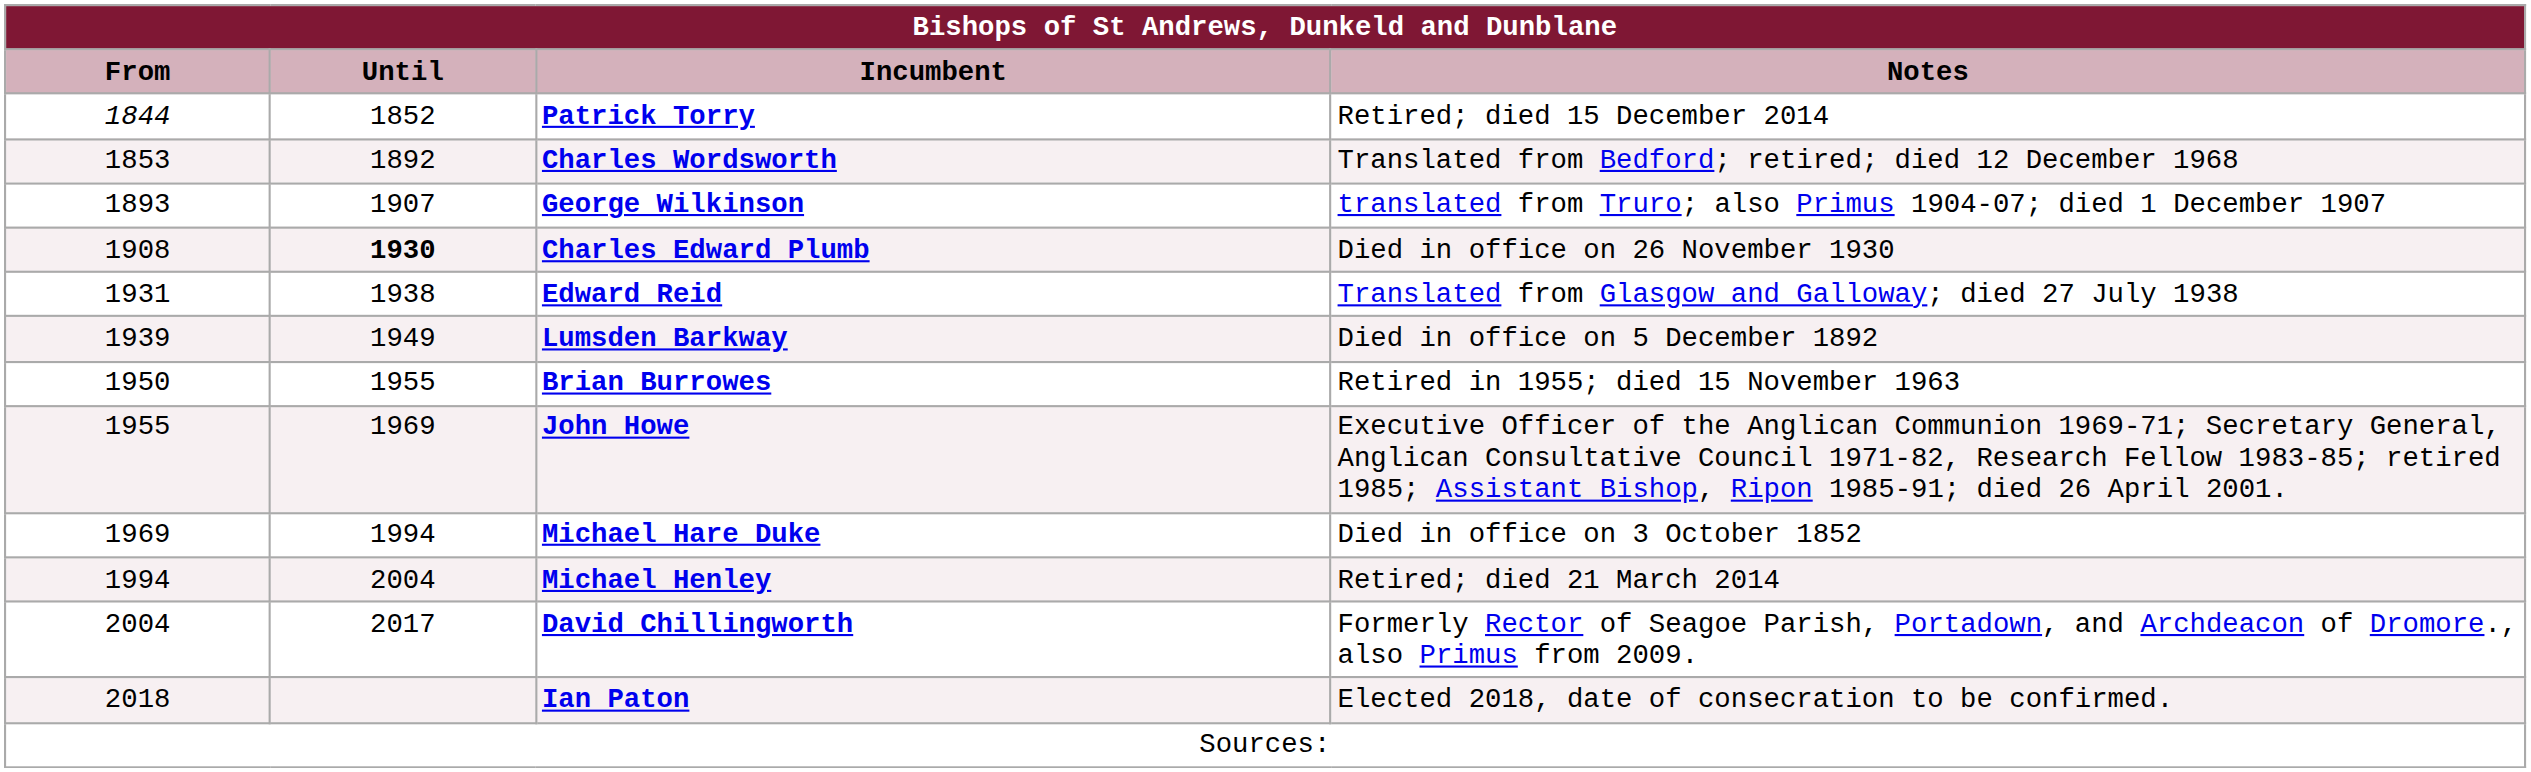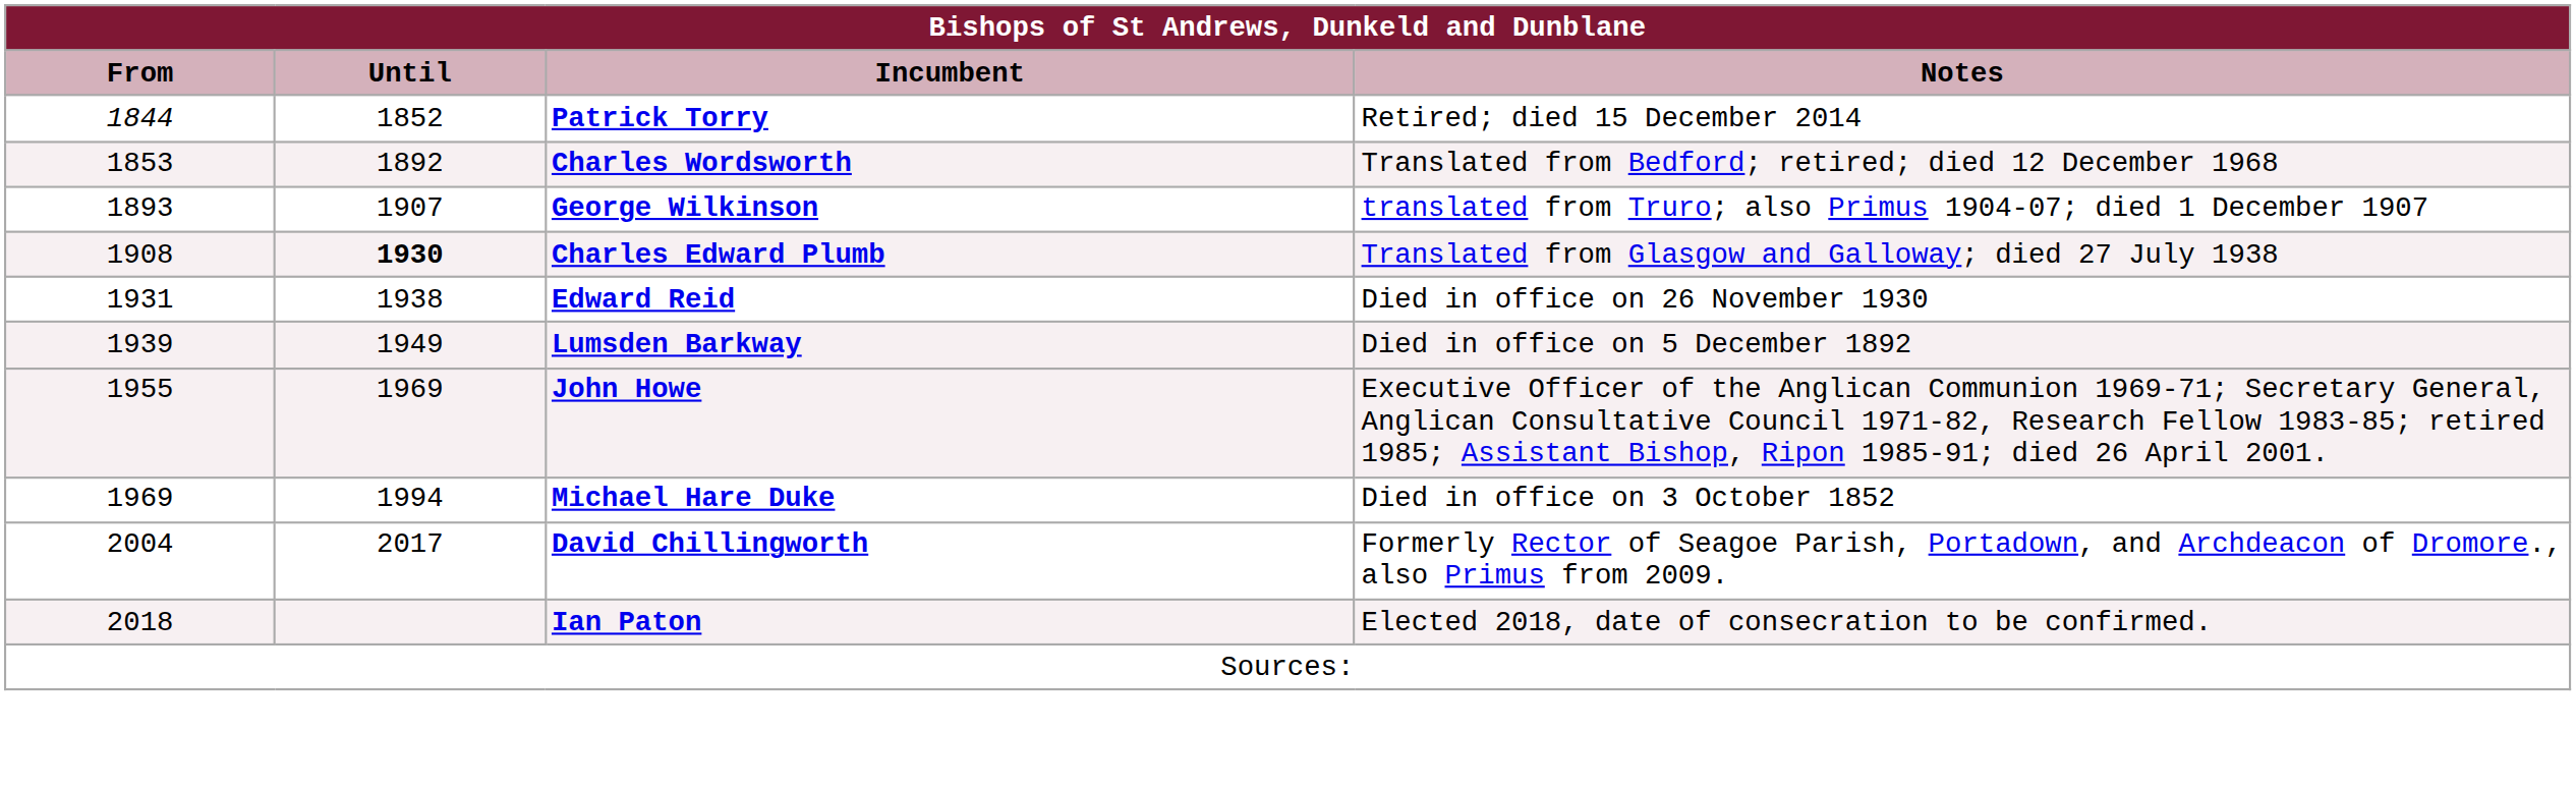 <table class="wikitable" style="width:95%;" border="1" cellpadding="2">
 <tr>
 <th colspan="4" style="background-color: #7F1734; color: white;">Bishops of St Andrews, Dunkeld and Dunblane</th>
 </tr>
 <tr valign=center>
 <th style="background-color:#D4B1BB" width="10%">From</th>
 <th style="background-color:#D4B1BB" width="10%">Until</th>
 <th style="background-color:#D4B1BB" width="30%">Incumbent</th>
 <th style="background-color:#D4B1BB" width="45%">Notes</th>
 </tr>
 <tr valign=top bgcolor="white">
 <td align=center><em>1844</em></td>
 <td align=center>1852</td>
 <td><strong><a href='#'>Patrick Torry</a></strong></td>
 <td>Retired; died 15 December 2014</td>
 </tr>
 <tr valign=top bgcolor="#F7F0F2">
 <td align=center>1853</td>
 <td align=center>1892</td>
 <td><strong><a href='#'>Charles Wordsworth</a></strong></td>
 <td>Translated from <a href='#'>Bedford</a>; retired; died 12 December 1968</td>
 </tr>
 <tr valign=top bgcolor="white">
 <td align=center>1893</td>
 <td align=center>1907</td>
 <td><strong><a href='#'>George Wilkinson</a></strong></td>
 <td><a href='#'>translated</a> from <a href='#'>Truro</a>; also <a href='#'>Primus</a> 1904-07; died 1 December 1907</td>
 </tr>
 <tr valign=top bgcolor="#F7F0F2">
 <td align=center>1908</td>
 <td align=center><strong>1930</strong></td>
 <td><strong><a href='#'>Charles Edward Plumb</a></strong></td>
-<td>Died in office on 26 November 1930</td>
+<td><a href='#'>Translated</a> from <a href='#'>Glasgow and Galloway</a>; died 27 July 1938</td>
 </tr>
 <tr valign=top bgcolor="white">
 <td align=center>1931</td>
 <td align=center>1938</td>
 <td><strong><a href='#'>Edward Reid</a></strong></td>
-<td><a href='#'>Translated</a> from <a href='#'>Glasgow and Galloway</a>; died 27 July 1938</td>
+<td>Died in office on 26 November 1930</td>
 </tr>
 <tr valign=top bgcolor="#F7F0F2">
 <td align=center>1939</td>
 <td align=center>1949</td>
 <td><strong><a href='#'>Lumsden Barkway</a></strong></td>
 <td>Died in office on 5 December 1892</td>
-</tr>
-<tr valign=top bgcolor="white">
-<td align=center>1950</td>
-<td align=center>1955</td>
-<td><strong><a href='#'>Brian Burrowes</a></strong></td>
-<td>Retired in 1955; died 15 November 1963</td>
 </tr>
 <tr valign=top bgcolor="#F7F0F2">
 <td align=center>1955</td>
 <td align=center>1969</td>
 <td><strong><a href='#'>John Howe</a></strong></td>
 <td>Executive Officer of the Anglican Communion 1969-71; Secretary General, Anglican Consultative Council 1971-82, Research Fellow 1983-85; retired 1985; <a href='#'>Assistant Bishop</a>, <a href='#'>Ripon</a> 1985-91; died 26 April 2001.</td>
 </tr>
 <tr valign=top bgcolor="white">
 <td align=center>1969</td>
 <td align=center>1994</td>
 <td><strong><a href='#'>Michael Hare Duke</a></strong></td>
 <td>Died in office on 3 October 1852</td>
-</tr>
-<tr valign=top bgcolor="#F7F0F2">
-<td align=center>1994</td>
-<td align=center>2004</td>
-<td><strong><a href='#'>Michael Henley</a></strong></td>
-<td>Retired; died 21 March 2014</td>
 </tr>
 <tr valign=top bgcolor="white">
 <td align=center>2004</td>
 <td align=center>2017</td>
 <td><strong><a href='#'>David Chillingworth</a></strong></td>
 <td>Formerly <a href='#'>Rector</a> of Seagoe Parish, <a href='#'>Portadown</a>, and <a href='#'>Archdeacon</a> of <a href='#'>Dromore</a>., also <a href='#'>Primus</a> from 2009.</td>
 </tr>
 <tr valign=top bgcolor="#F7F0F2">
 <td align=center>2018</td>
 <td align=center></td>
 <td><strong><a href='#'>Ian Paton</a></strong></td>
 <td>Elected 2018, date of consecration to be confirmed.</td>
 </tr>
 <tr valign=top bgcolor="white">
 <td align=center colspan=4>Sources:</td>
 </tr>
 </table>
